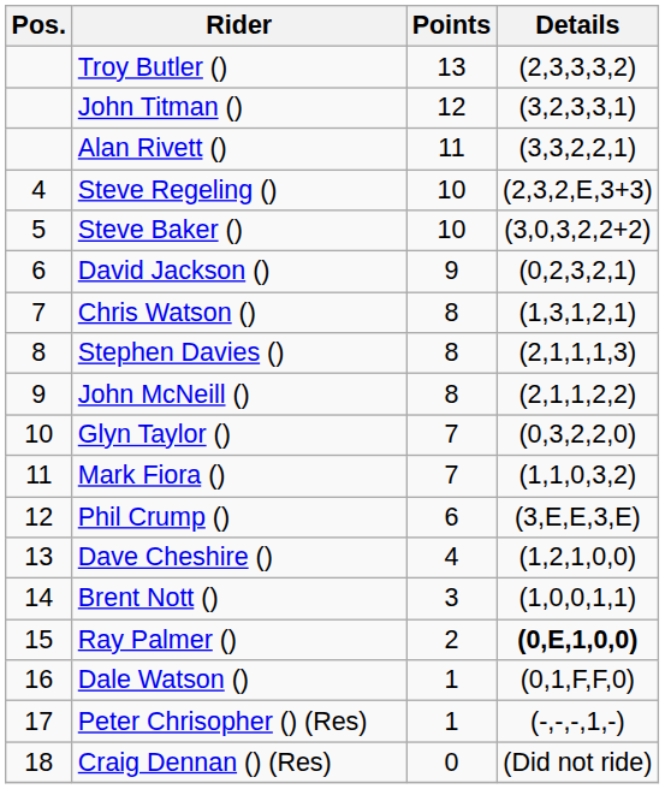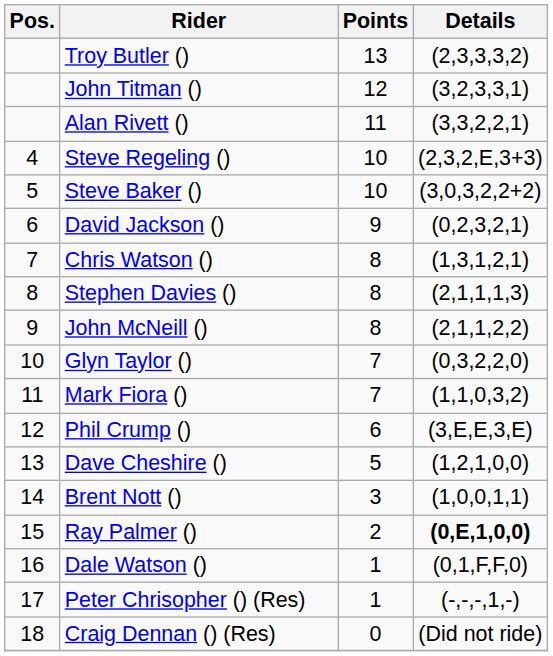 <table class=wikitable>
 <tr>
 <th width=25px>Pos.</th>
 <th width=200px>Rider</th>
 <th width=40px>Points</th>
 <th width=70px>Details</th>
 </tr>
 <tr align=center >
 <td></td>
 <td align=left><a href='#'>Troy Butler</a> ()</td>
 <td>13</td>
 <td>(2,3,3,3,2)</td>
 </tr>
 <tr align=center >
 <td></td>
 <td align=left><a href='#'>John Titman</a> ()</td>
 <td>12</td>
 <td>(3,2,3,3,1)</td>
 </tr>
 <tr align=center >
 <td></td>
 <td align=left><a href='#'>Alan Rivett</a> ()</td>
 <td>11</td>
 <td>(3,3,2,2,1)</td>
 </tr>
 <tr align=center>
 <td>4</td>
 <td align=left><a href='#'>Steve Regeling</a> ()</td>
 <td>10</td>
 <td>(2,3,2,E,3+3)</td>
 </tr>
 <tr align=center>
 <td>5</td>
 <td align=left><a href='#'>Steve Baker</a> ()</td>
 <td>10</td>
 <td>(3,0,3,2,2+2)</td>
 </tr>
 <tr align=center>
 <td>6</td>
 <td align=left><a href='#'>David Jackson</a> ()</td>
 <td>9</td>
 <td>(0,2,3,2,1)</td>
 </tr>
 <tr align=center>
 <td>7</td>
 <td align=left><a href='#'>Chris Watson</a> ()</td>
 <td>8</td>
 <td>(1,3,1,2,1)</td>
 </tr>
 <tr align=center>
 <td>8</td>
 <td align=left><a href='#'>Stephen Davies</a> ()</td>
 <td>8</td>
 <td>(2,1,1,1,3)</td>
 </tr>
 <tr align=center>
 <td>9</td>
 <td align=left><a href='#'>John McNeill</a> ()</td>
 <td>8</td>
 <td>(2,1,1,2,2)</td>
 </tr>
 <tr align=center>
 <td>10</td>
 <td align=left><a href='#'>Glyn Taylor</a> ()</td>
 <td>7</td>
 <td>(0,3,2,2,0)</td>
 </tr>
 <tr align=center>
 <td>11</td>
 <td align=left><a href='#'>Mark Fiora</a> ()</td>
 <td>7</td>
 <td>(1,1,0,3,2)</td>
 </tr>
 <tr align=center>
 <td>12</td>
 <td align=left><a href='#'>Phil Crump</a> ()</td>
 <td>6</td>
 <td>(3,E,E,3,E)</td>
 </tr>
 <tr align=center>
 <td>13</td>
 <td align=left><a href='#'>Dave Cheshire</a> ()</td>
-<td>4</td>
+<td>5</td>
 <td>(1,2,1,0,0)</td>
 </tr>
 <tr align=center>
 <td>14</td>
 <td align=left><a href='#'>Brent Nott</a> ()</td>
 <td>3</td>
 <td>(1,0,0,1,1)</td>
 </tr>
 <tr align=center>
 <td>15</td>
 <td align=left><a href='#'>Ray Palmer</a> ()</td>
 <td>2</td>
 <td><strong>(0,E,1,0,0)</strong></td>
 </tr>
 <tr align=center>
 <td>16</td>
 <td align=left><a href='#'>Dale Watson</a> ()</td>
 <td>1</td>
 <td>(0,1,F,F,0)</td>
 </tr>
 <tr align=center>
 <td>17</td>
 <td align=left><a href='#'>Peter Chrisopher</a> () (Res)</td>
 <td>1</td>
 <td>(-,-,-,1,-)</td>
 </tr>
 <tr align=center>
 <td>18</td>
 <td align=left><a href='#'>Craig Dennan</a> () (Res)</td>
 <td>0</td>
 <td>(Did not ride)</td>
 </tr>
 <tr align=center>
 </tr>
 </table>
